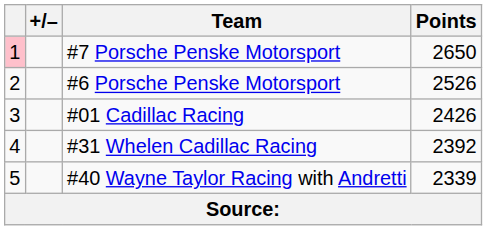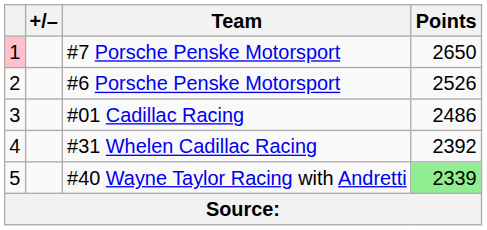 <table class="wikitable" style="font-size: 95%;">
 <tr>
 <th scope="col"></th>
 <th scope="col">+/–</th>
 <th scope="col">Team</th>
 <th scope="col">Points</th>
 </tr>
 <tr>
 <td align=center style="background: pink;">1</td>
 <td align=left></td>
 <td>#7 <a href='#'>Porsche Penske Motorsport</a></td>
 <td align=right>2650</td>
 </tr>
 <tr>
 <td align=center>2</td>
 <td align=left></td>
 <td>#6 <a href='#'>Porsche Penske Motorsport</a></td>
 <td align=right>2526</td>
 </tr>
 <tr>
 <td align=center>3</td>
 <td align=left></td>
 <td>#01 <a href='#'>Cadillac Racing</a></td>
-<td align=right>2426</td>
+<td align=right>2486</td>
 </tr>
 <tr>
 <td align=center>4</td>
 <td align=left></td>
 <td>#31 <a href='#'>Whelen Cadillac Racing</a></td>
 <td align=right>2392</td>
 </tr>
 <tr>
 <td align=center>5</td>
 <td align=left></td>
 <td>#40 <a href='#'>Wayne Taylor Racing</a> with <a href='#'>Andretti</a></td>
-<td align=right>2339</td>
+<td align=right style="background: lightgreen;">2339</td>
 </tr>
 <tr>
 <th colspan=5>Source:</th>
 </tr>
 </table>
